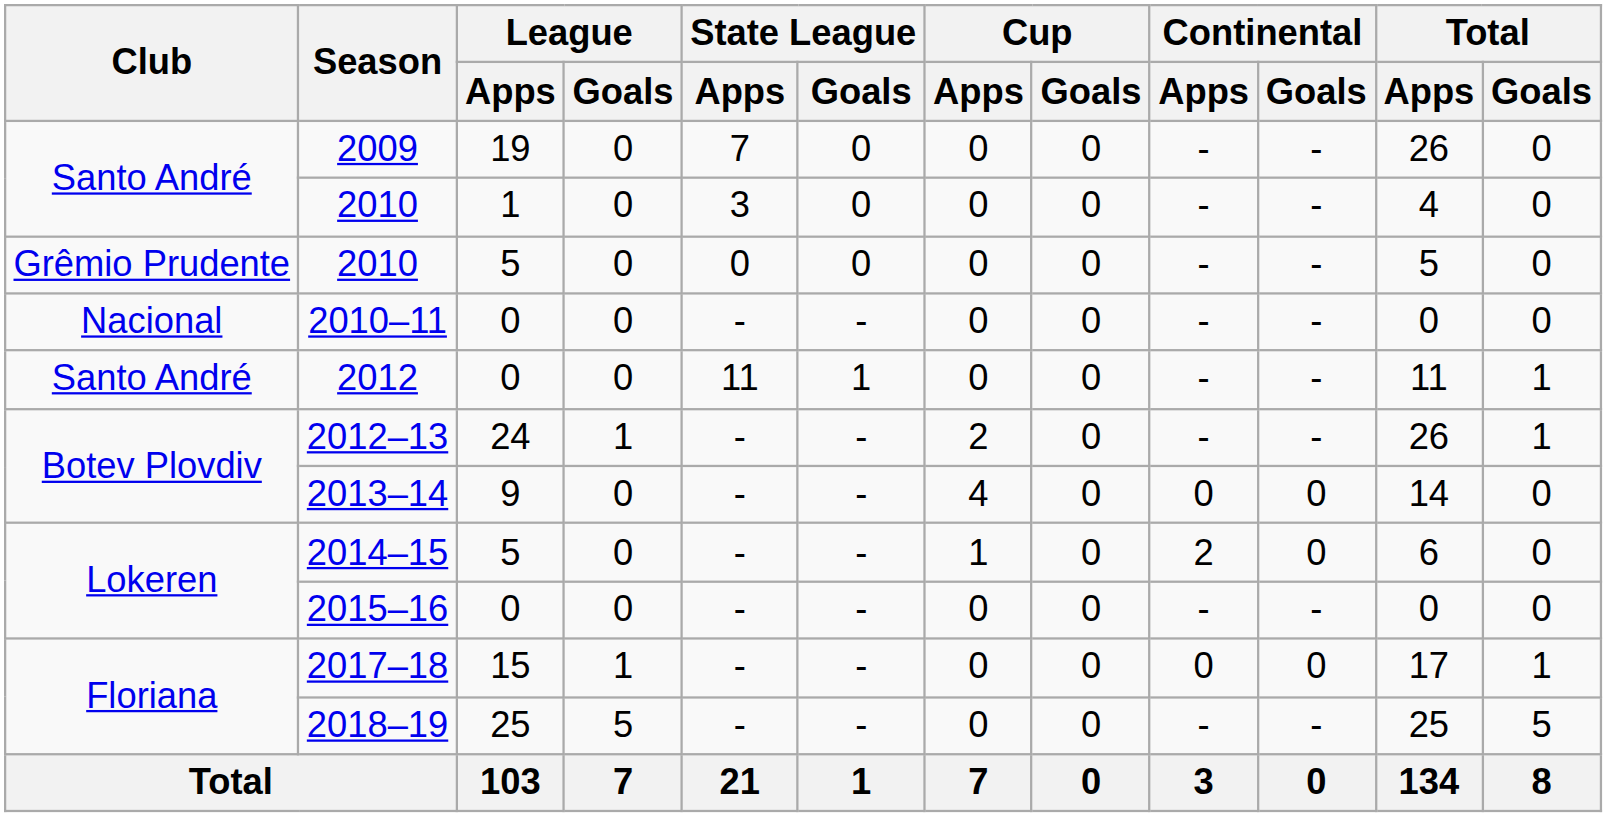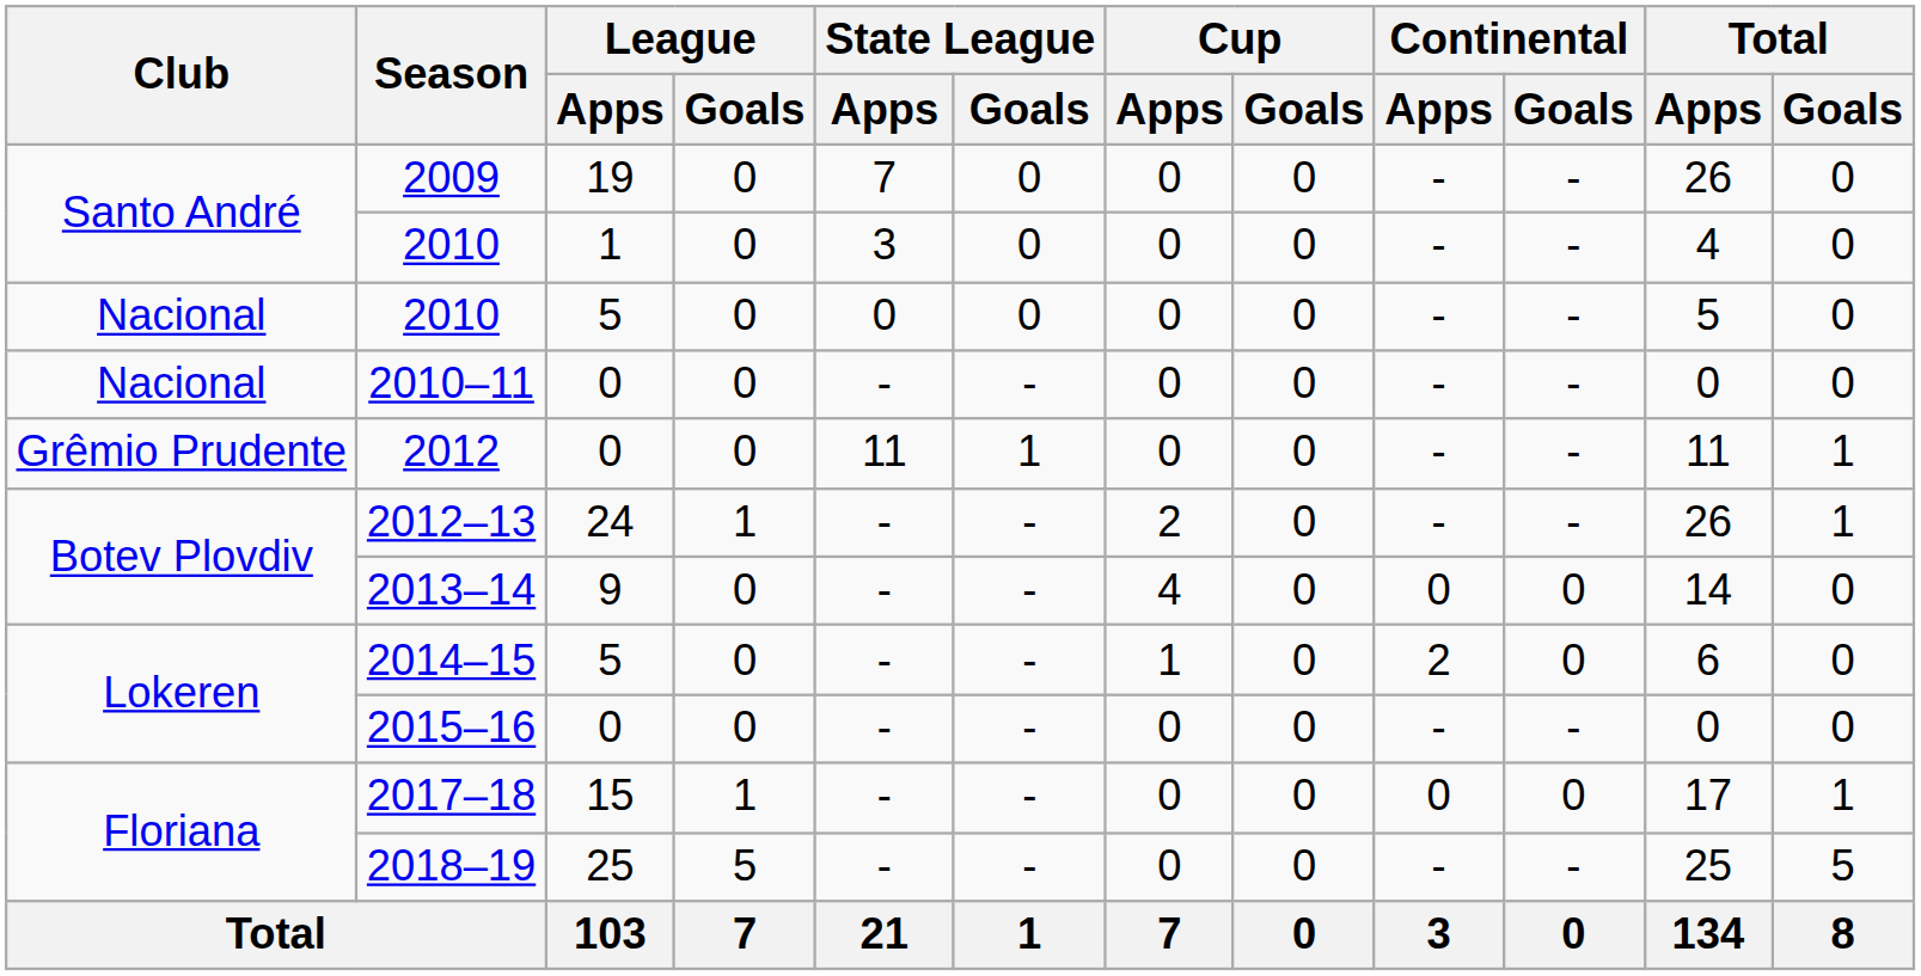 <table class="wikitable" style="text-align: center;">
 <tr>
 <th rowspan="2">Club</th>
 <th rowspan="2">Season</th>
 <th colspan="2">League</th>
 <th colspan="2">State League</th>
 <th colspan="2">Cup</th>
 <th colspan="2">Continental</th>
 <th colspan="2">Total</th>
 </tr>
 <tr>
 <th>Apps</th>
 <th>Goals</th>
 <th>Apps</th>
 <th>Goals</th>
 <th>Apps</th>
 <th>Goals</th>
 <th>Apps</th>
 <th>Goals</th>
 <th>Apps</th>
 <th>Goals</th>
 </tr>
 <tr>
 <td rowspan="2" valign="center"><a href='#'>Santo André</a></td>
 <td><a href='#'>2009</a></td>
 <td>19</td>
 <td>0</td>
 <td>7</td>
 <td>0</td>
 <td>0</td>
 <td>0</td>
 <td>-</td>
 <td>-</td>
 <td>26</td>
 <td>0</td>
 </tr>
 <tr>
 <td><a href='#'>2010</a></td>
 <td>1</td>
 <td>0</td>
 <td>3</td>
 <td>0</td>
 <td>0</td>
 <td>0</td>
 <td>-</td>
 <td>-</td>
 <td>4</td>
 <td>0</td>
 </tr>
 <tr>
-<td rowspan="1" valign="center"><a href='#'>Grêmio Prudente</a></td>
+<td rowspan="1" valign="center"><a href='#'>Nacional</a></td>
 <td><a href='#'>2010</a></td>
 <td>5</td>
 <td>0</td>
 <td>0</td>
 <td>0</td>
 <td>0</td>
 <td>0</td>
 <td>-</td>
 <td>-</td>
 <td>5</td>
 <td>0</td>
 </tr>
 <tr>
 <td rowspan="1" valign="center"><a href='#'>Nacional</a></td>
 <td><a href='#'>2010–11</a></td>
 <td>0</td>
 <td>0</td>
 <td>-</td>
 <td>-</td>
 <td>0</td>
 <td>0</td>
 <td>-</td>
 <td>-</td>
 <td>0</td>
 <td>0</td>
 </tr>
 <tr>
-<td rowspan="1" valign="center"><a href='#'>Santo André</a></td>
+<td rowspan="1" valign="center"><a href='#'>Grêmio Prudente</a></td>
 <td><a href='#'>2012</a></td>
 <td>0</td>
 <td>0</td>
 <td>11</td>
 <td>1</td>
 <td>0</td>
 <td>0</td>
 <td>-</td>
 <td>-</td>
 <td>11</td>
 <td>1</td>
 </tr>
 <tr>
 <td rowspan="2" valign="center"><a href='#'>Botev Plovdiv</a></td>
 <td><a href='#'>2012–13</a></td>
 <td>24</td>
 <td>1</td>
 <td>-</td>
 <td>-</td>
 <td>2</td>
 <td>0</td>
 <td>-</td>
 <td>-</td>
 <td>26</td>
 <td>1</td>
 </tr>
 <tr>
 <td><a href='#'>2013–14</a></td>
 <td>9</td>
 <td>0</td>
 <td>-</td>
 <td>-</td>
 <td>4</td>
 <td>0</td>
 <td>0</td>
 <td>0</td>
 <td>14</td>
 <td>0</td>
 </tr>
 <tr>
 <td rowspan="2" valign="center"><a href='#'>Lokeren</a></td>
 <td><a href='#'>2014–15</a></td>
 <td>5</td>
 <td>0</td>
 <td>-</td>
 <td>-</td>
 <td>1</td>
 <td>0</td>
 <td>2</td>
 <td>0</td>
 <td>6</td>
 <td>0</td>
 </tr>
 <tr>
 <td><a href='#'>2015–16</a></td>
 <td>0</td>
 <td>0</td>
 <td>-</td>
 <td>-</td>
 <td>0</td>
 <td>0</td>
 <td>-</td>
 <td>-</td>
 <td>0</td>
 <td>0</td>
 </tr>
 <tr>
 <td rowspan="2" valign="center"><a href='#'>Floriana</a></td>
 <td><a href='#'>2017–18</a></td>
 <td>15</td>
 <td>1</td>
 <td>-</td>
 <td>-</td>
 <td>0</td>
 <td>0</td>
 <td>0</td>
 <td>0</td>
 <td>17</td>
 <td>1</td>
 </tr>
 <tr>
 <td><a href='#'>2018–19</a></td>
 <td>25</td>
 <td>5</td>
 <td>-</td>
 <td>-</td>
 <td>0</td>
 <td>0</td>
 <td>-</td>
 <td>-</td>
 <td>25</td>
 <td>5</td>
 </tr>
 <tr>
 <th colspan="2"><strong>Total</strong></th>
 <th>103</th>
 <th>7</th>
 <th>21</th>
 <th>1</th>
 <th>7</th>
 <th>0</th>
 <th>3</th>
 <th>0</th>
 <th>134</th>
 <th>8</th>
 </tr>
 </table>
